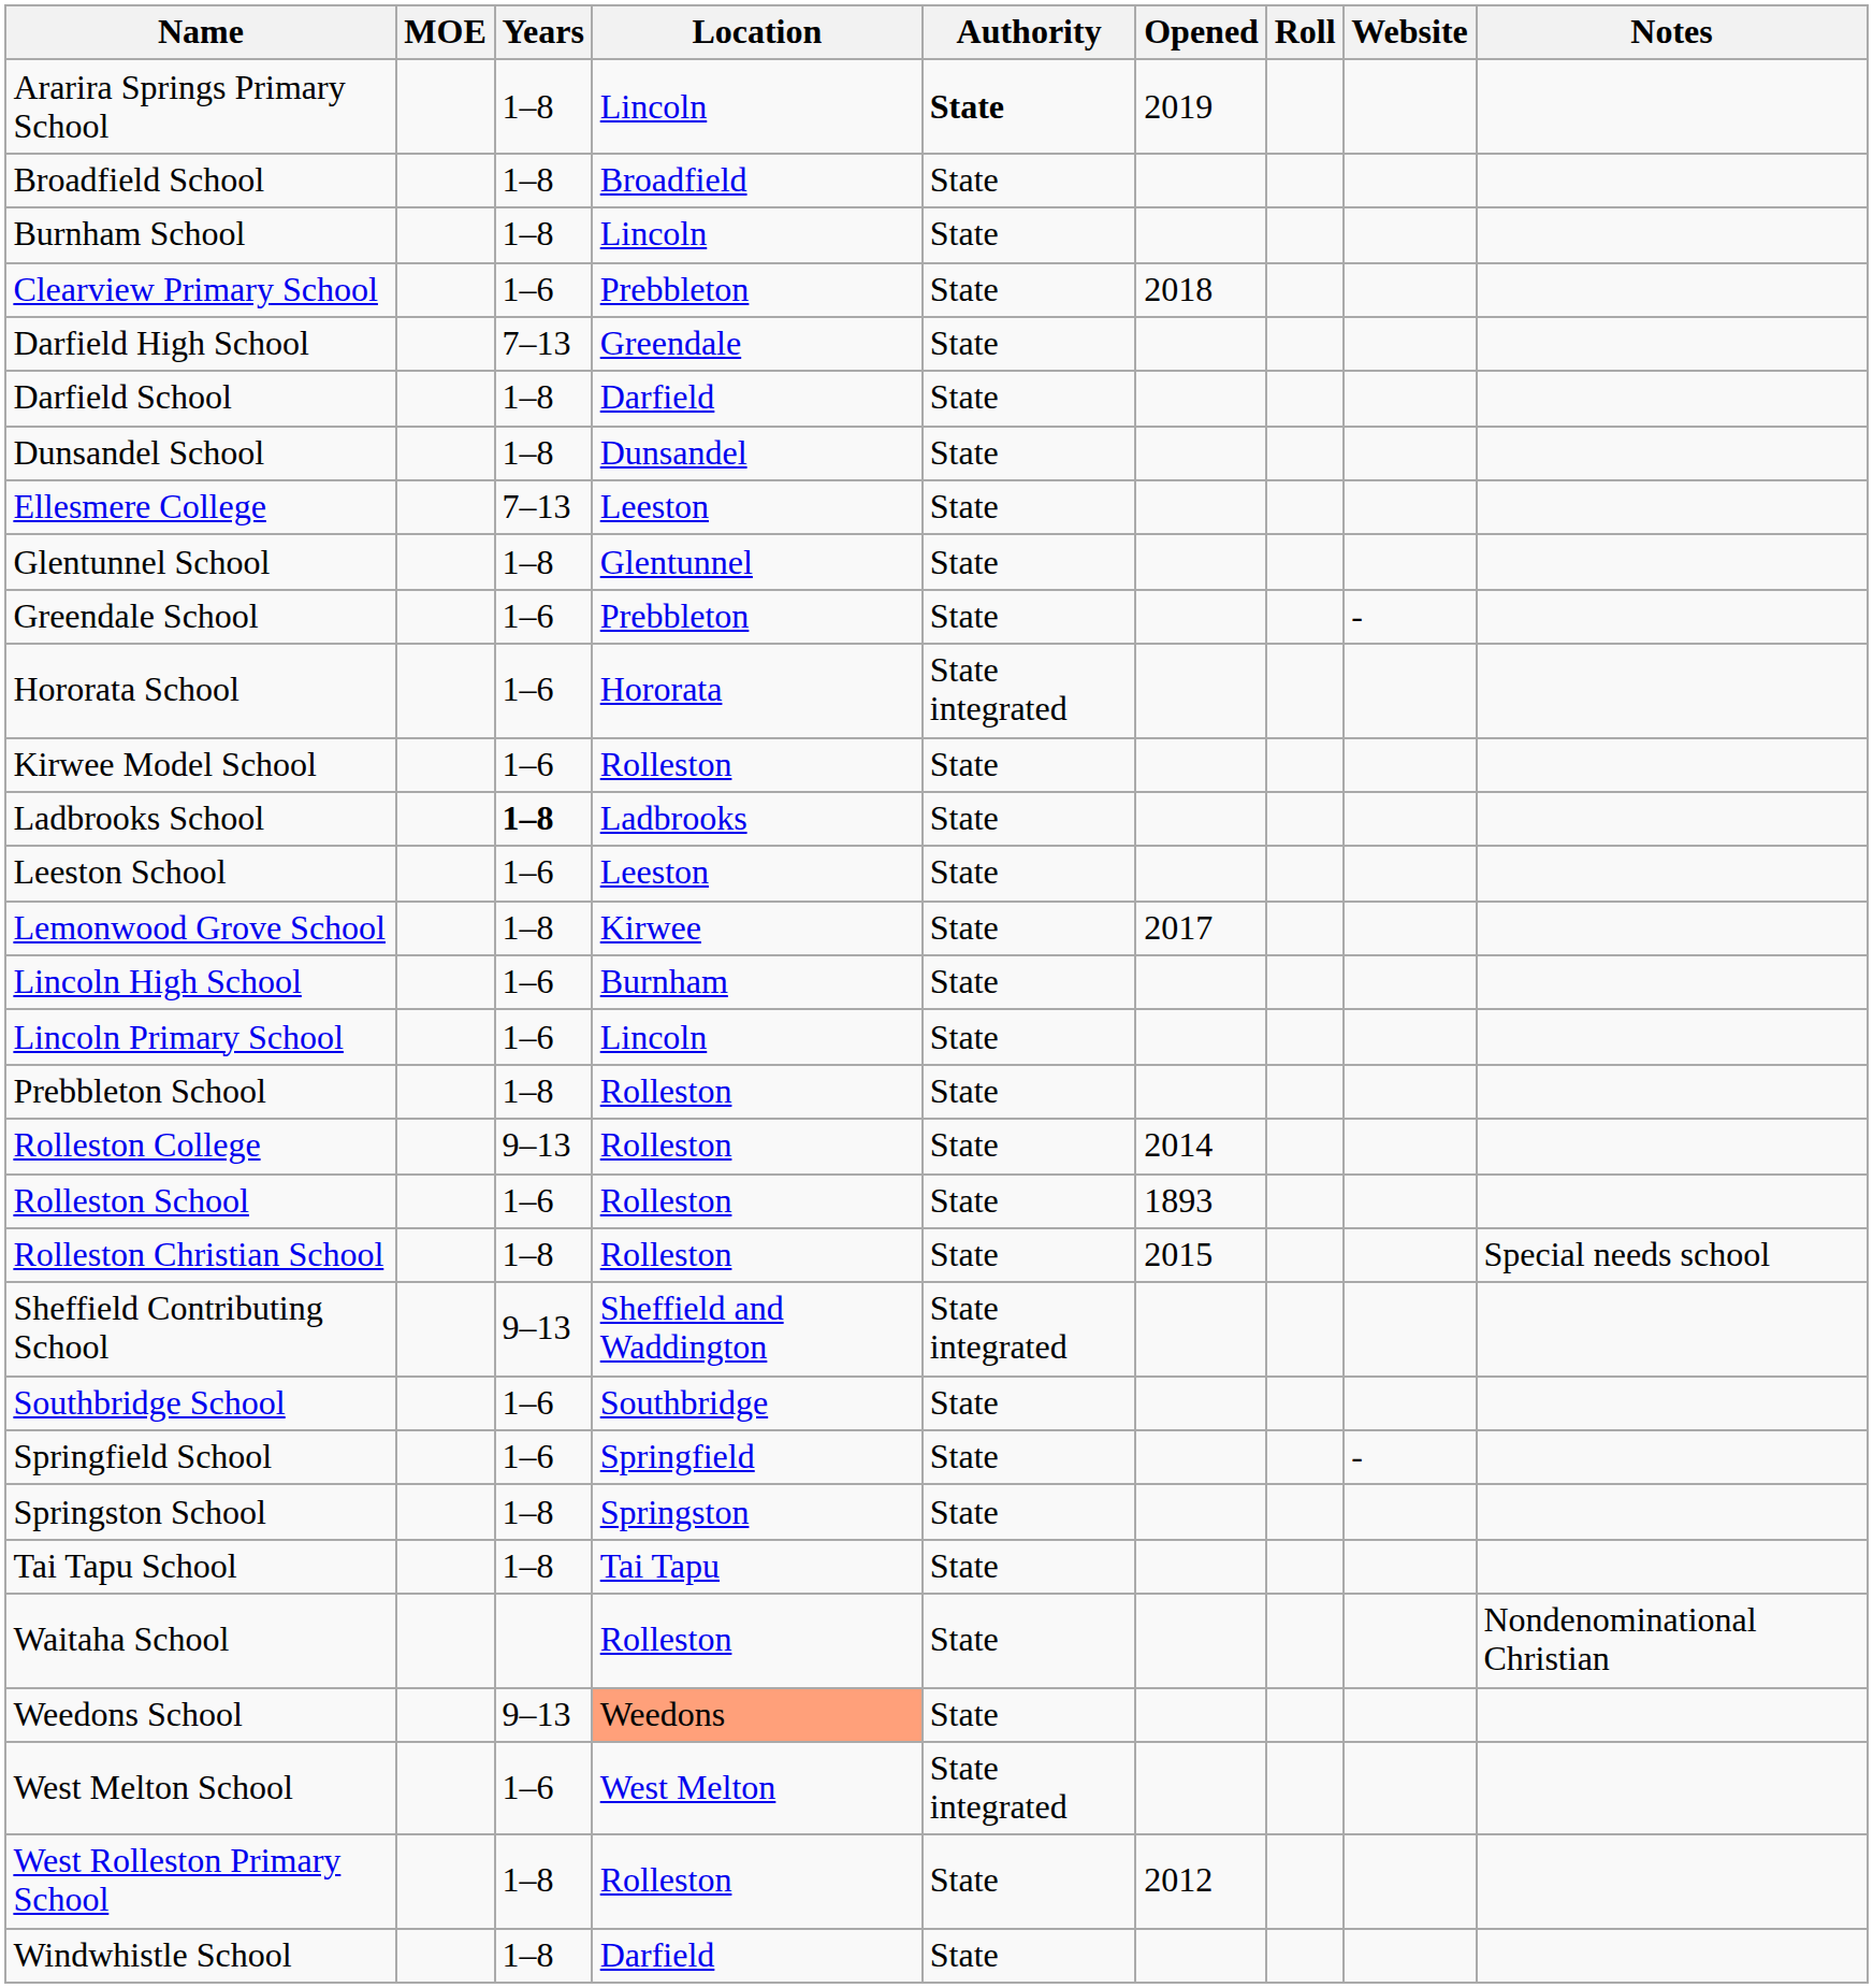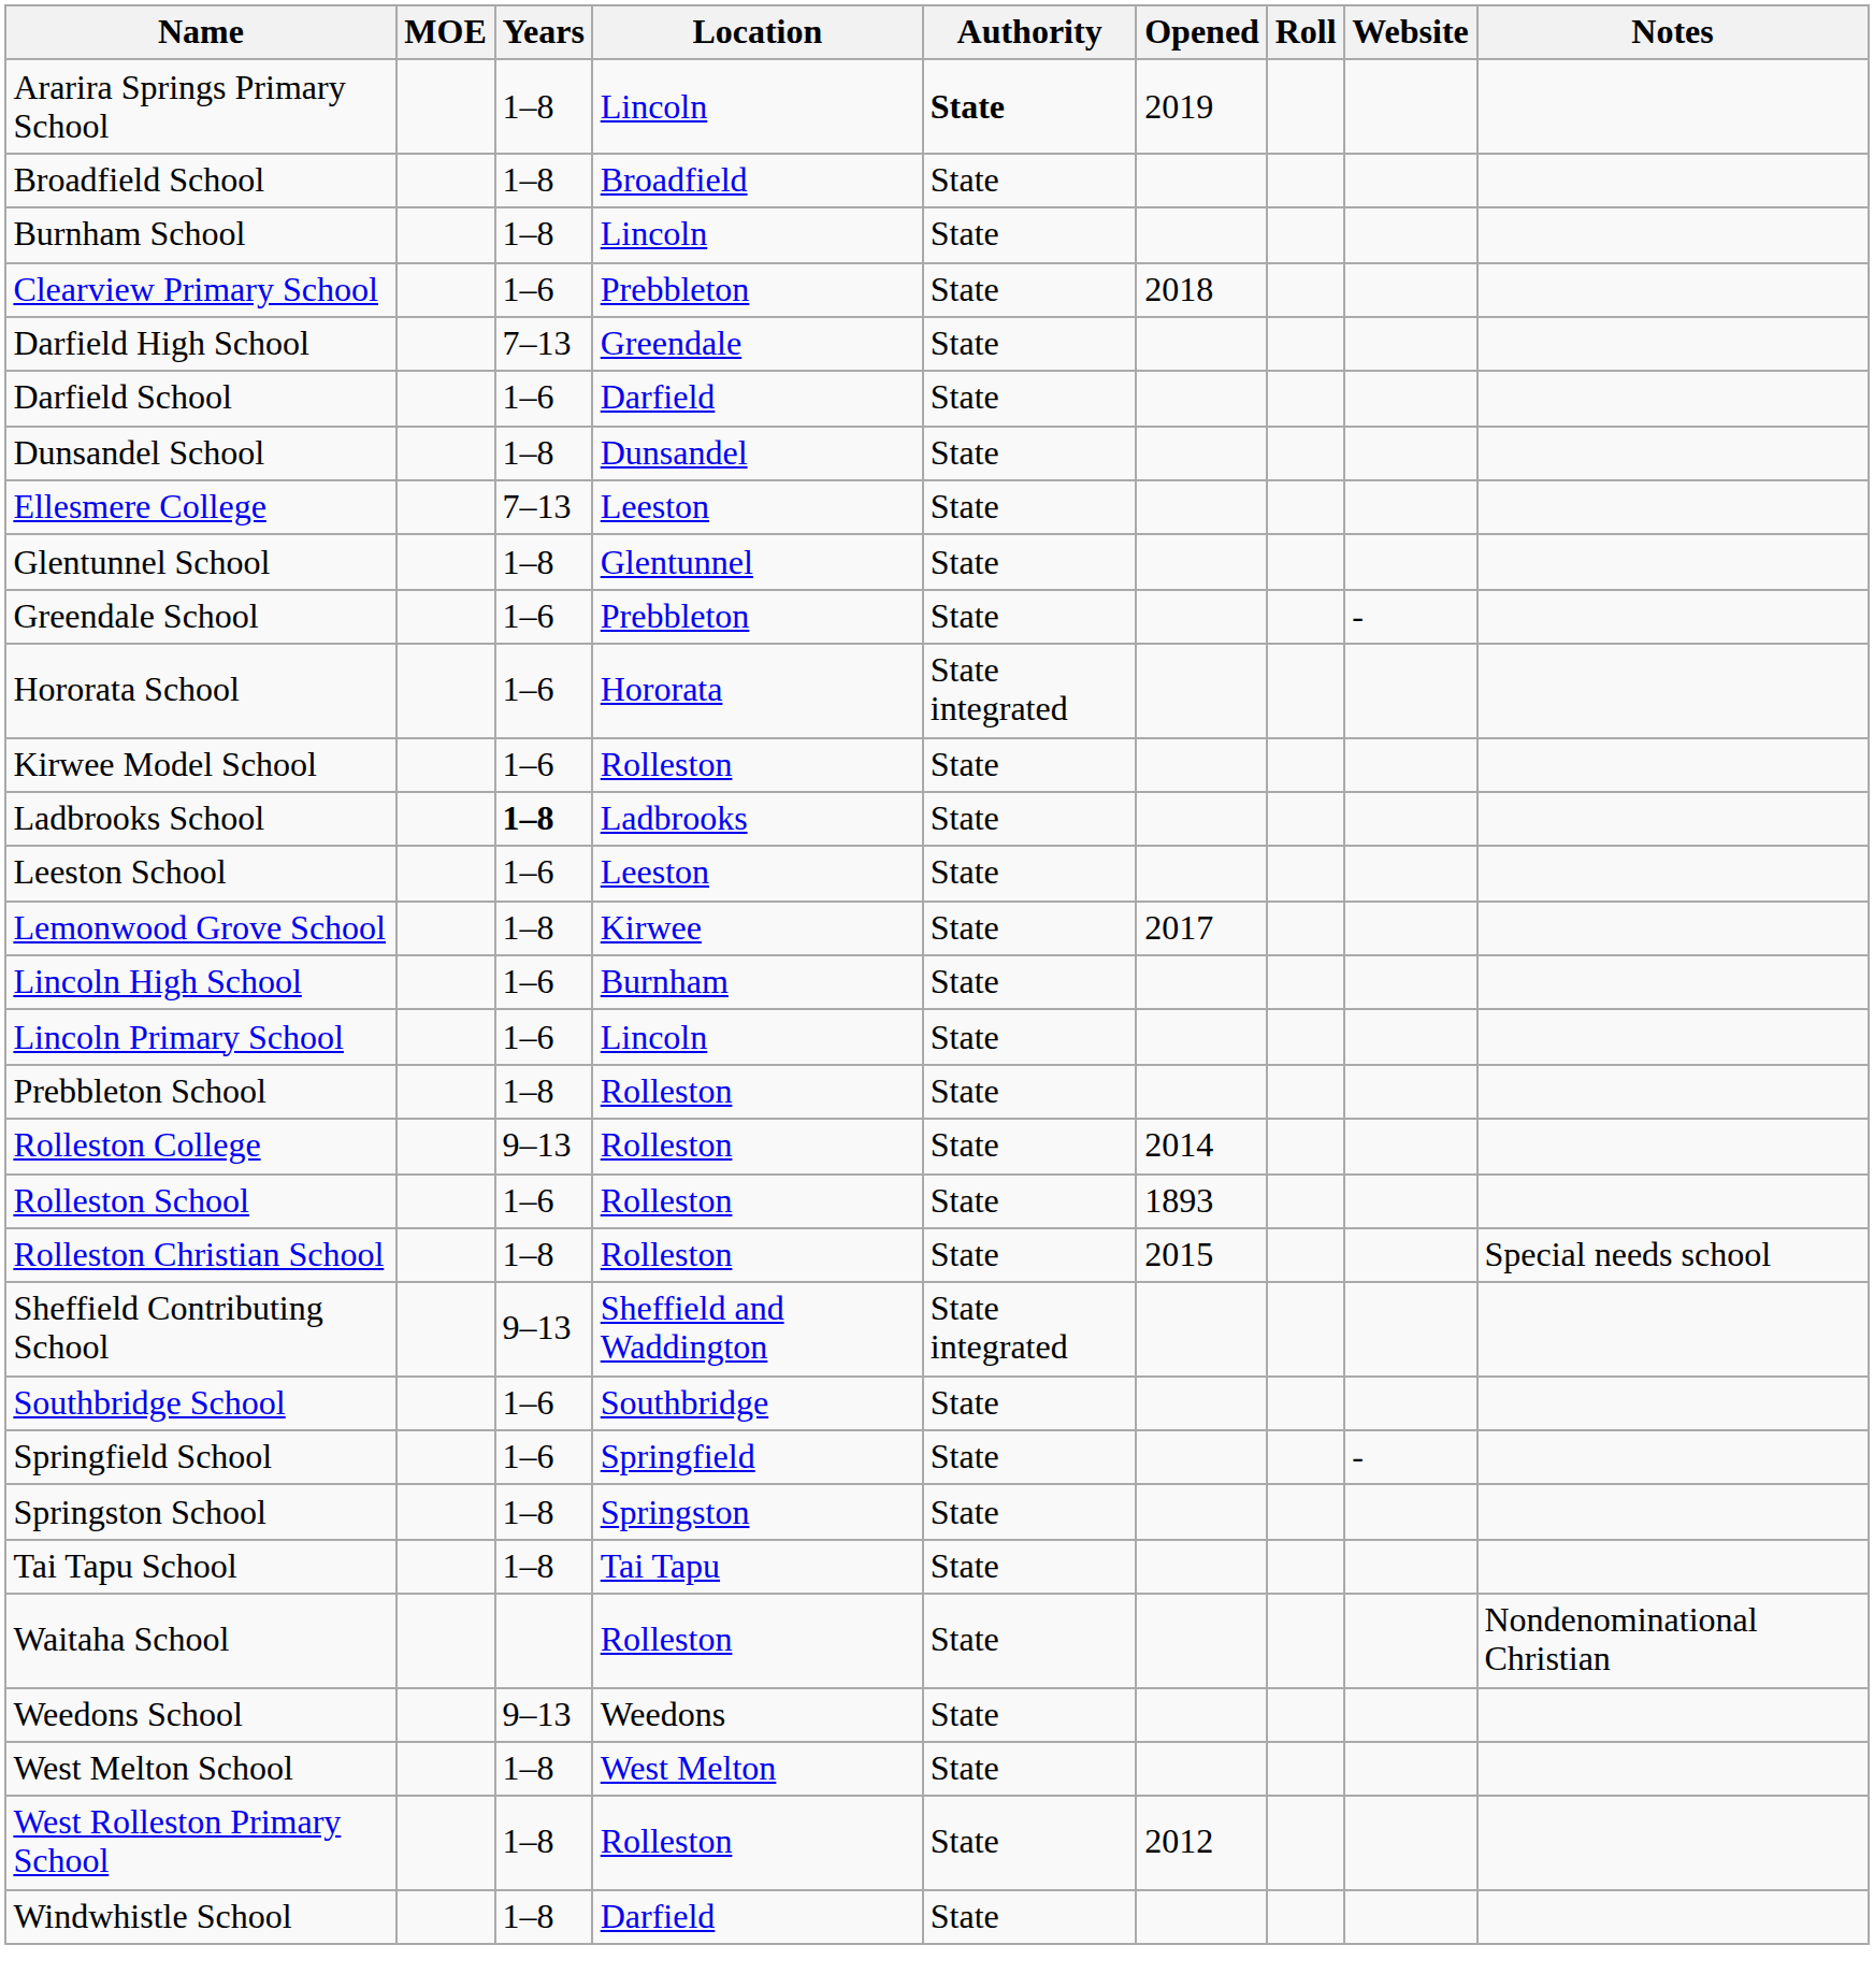 <table class="wikitable sortable">
 <tr>
 <th>Name</th>
 <th>MOE</th>
 <th>Years</th>
 <th>Location</th>
 <th>Authority</th>
 <th>Opened</th>
 <th>Roll</th>
 <th>Website</th>
 <th>Notes</th>
 </tr>
 <tr>
 <td>Ararira Springs Primary School</td>
 <td></td>
 <td>1–8</td>
 <td><a href='#'>Lincoln</a></td>
 <td><strong>State</strong></td>
 <td>2019</td>
 <td></td>
 <td></td>
 <td></td>
 </tr>
 <tr>
 <td>Broadfield School</td>
 <td></td>
 <td>1–8</td>
 <td><a href='#'>Broadfield</a></td>
 <td>State</td>
 <td></td>
 <td></td>
 <td></td>
 <td></td>
 </tr>
 <tr>
 <td>Burnham School</td>
 <td></td>
 <td>1–8</td>
 <td><a href='#'>Lincoln</a></td>
 <td>State</td>
 <td></td>
 <td></td>
 <td></td>
 <td></td>
 </tr>
 <tr>
 <td><a href='#'>Clearview Primary School</a></td>
 <td></td>
 <td>1–6</td>
 <td><a href='#'>Prebbleton</a></td>
 <td>State</td>
 <td>2018</td>
 <td></td>
 <td></td>
 <td></td>
 </tr>
 <tr>
 <td>Darfield High School</td>
 <td></td>
 <td>7–13</td>
 <td><a href='#'>Greendale</a></td>
 <td>State</td>
 <td></td>
 <td></td>
 <td></td>
 <td></td>
 </tr>
 <tr>
 <td>Darfield School</td>
 <td></td>
-<td>1–8</td>
+<td>1–6</td>
 <td><a href='#'>Darfield</a></td>
 <td>State</td>
 <td></td>
 <td></td>
 <td></td>
 <td></td>
 </tr>
 <tr>
 <td>Dunsandel School</td>
 <td></td>
 <td>1–8</td>
 <td><a href='#'>Dunsandel</a></td>
 <td>State</td>
 <td></td>
 <td></td>
 <td></td>
 <td></td>
 </tr>
 <tr>
 <td><a href='#'>Ellesmere College</a></td>
 <td></td>
 <td>7–13</td>
 <td><a href='#'>Leeston</a></td>
 <td>State</td>
 <td></td>
 <td></td>
 <td></td>
 <td></td>
 </tr>
 <tr>
 <td>Glentunnel School</td>
 <td></td>
 <td>1–8</td>
 <td><a href='#'>Glentunnel</a></td>
 <td>State</td>
 <td></td>
 <td></td>
 <td></td>
 <td></td>
 </tr>
 <tr>
 <td>Greendale School</td>
 <td></td>
 <td>1–6</td>
 <td><a href='#'>Prebbleton</a></td>
 <td>State</td>
 <td></td>
 <td></td>
 <td>-</td>
 <td></td>
 </tr>
 <tr>
 <td>Hororata School</td>
 <td></td>
 <td>1–6</td>
 <td><a href='#'>Hororata</a></td>
 <td>State integrated</td>
 <td></td>
 <td></td>
 <td></td>
 <td></td>
 </tr>
 <tr>
 <td>Kirwee Model School</td>
 <td></td>
 <td>1–6</td>
 <td><a href='#'>Rolleston</a></td>
 <td>State</td>
 <td></td>
 <td></td>
 <td></td>
 <td></td>
 </tr>
 <tr>
 <td>Ladbrooks School</td>
 <td></td>
 <td><strong>1–8</strong></td>
 <td><a href='#'>Ladbrooks</a></td>
 <td>State</td>
 <td></td>
 <td></td>
 <td></td>
 <td></td>
 </tr>
 <tr>
 <td>Leeston School</td>
 <td></td>
 <td>1–6</td>
 <td><a href='#'>Leeston</a></td>
 <td>State</td>
 <td></td>
 <td></td>
 <td></td>
 <td></td>
 </tr>
 <tr>
 <td><a href='#'>Lemonwood Grove School</a></td>
 <td></td>
 <td>1–8</td>
 <td><a href='#'>Kirwee</a></td>
 <td>State</td>
 <td>2017</td>
 <td></td>
 <td></td>
 <td></td>
 </tr>
 <tr>
 <td><a href='#'>Lincoln High School</a></td>
 <td></td>
 <td>1–6</td>
 <td><a href='#'>Burnham</a></td>
 <td>State</td>
 <td></td>
 <td></td>
 <td></td>
 <td></td>
 </tr>
 <tr>
 <td><a href='#'>Lincoln Primary School</a></td>
 <td></td>
 <td>1–6</td>
 <td><a href='#'>Lincoln</a></td>
 <td>State</td>
 <td></td>
 <td></td>
 <td></td>
 <td></td>
 </tr>
 <tr>
 <td>Prebbleton School</td>
 <td></td>
 <td>1–8</td>
 <td><a href='#'>Rolleston</a></td>
 <td>State</td>
 <td></td>
 <td></td>
 <td></td>
 <td></td>
 </tr>
 <tr>
 <td><a href='#'>Rolleston College</a></td>
 <td></td>
 <td>9–13</td>
 <td><a href='#'>Rolleston</a></td>
 <td>State</td>
 <td>2014</td>
 <td></td>
 <td></td>
 <td></td>
 </tr>
 <tr>
 <td><a href='#'>Rolleston School</a></td>
 <td></td>
 <td>1–6</td>
 <td><a href='#'>Rolleston</a></td>
 <td>State</td>
 <td>1893</td>
 <td></td>
 <td></td>
 <td></td>
 </tr>
 <tr>
 <td><a href='#'>Rolleston Christian School</a></td>
 <td></td>
 <td>1–8</td>
 <td><a href='#'>Rolleston</a></td>
 <td>State</td>
 <td>2015</td>
 <td></td>
 <td></td>
 <td>Special needs school</td>
 </tr>
 <tr>
 <td>Sheffield Contributing School</td>
 <td></td>
 <td>9–13</td>
 <td><a href='#'>Sheffield and Waddington</a></td>
 <td>State integrated</td>
 <td></td>
 <td></td>
 <td></td>
 <td></td>
 </tr>
 <tr>
 <td><a href='#'>Southbridge School</a></td>
 <td></td>
 <td>1–6</td>
 <td><a href='#'>Southbridge</a></td>
 <td>State</td>
 <td></td>
 <td></td>
 <td></td>
 <td></td>
 </tr>
 <tr>
 <td>Springfield School</td>
 <td></td>
 <td>1–6</td>
 <td><a href='#'>Springfield</a></td>
 <td>State</td>
 <td></td>
 <td></td>
 <td>-</td>
 <td></td>
 </tr>
 <tr>
 <td>Springston School</td>
 <td></td>
 <td>1–8</td>
 <td><a href='#'>Springston</a></td>
 <td>State</td>
 <td></td>
 <td></td>
 <td></td>
 <td></td>
 </tr>
 <tr>
 <td>Tai Tapu School</td>
 <td></td>
 <td>1–8</td>
 <td><a href='#'>Tai Tapu</a></td>
 <td>State</td>
 <td></td>
 <td></td>
 <td></td>
 <td></td>
 </tr>
 <tr>
 <td>Waitaha School</td>
 <td></td>
 <td></td>
 <td><a href='#'>Rolleston</a></td>
 <td>State</td>
 <td></td>
 <td></td>
 <td></td>
 <td>Nondenominational Christian</td>
 </tr>
 <tr>
 <td>Weedons School</td>
 <td></td>
 <td>9–13</td>
-<td style="background: lightsalmon;">Weedons</td>
+<td>Weedons</td>
 <td>State</td>
 <td></td>
 <td></td>
 <td></td>
 <td></td>
 </tr>
 <tr>
 <td>West Melton School</td>
 <td></td>
-<td>1–6</td>
+<td>1–8</td>
 <td><a href='#'>West Melton</a></td>
-<td>State integrated</td>
+<td>State</td>
 <td></td>
 <td></td>
 <td></td>
 <td></td>
 </tr>
 <tr>
 <td><a href='#'>West Rolleston Primary School</a></td>
 <td></td>
 <td>1–8</td>
 <td><a href='#'>Rolleston</a></td>
 <td>State</td>
 <td>2012</td>
 <td></td>
 <td></td>
 <td></td>
 </tr>
 <tr>
 <td>Windwhistle School</td>
 <td></td>
 <td>1–8</td>
 <td><a href='#'>Darfield</a></td>
 <td>State</td>
 <td></td>
 <td></td>
 <td></td>
 <td></td>
 </tr>
 </table>
